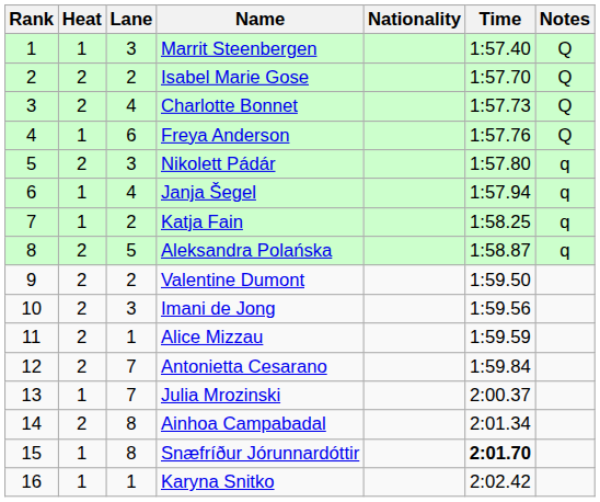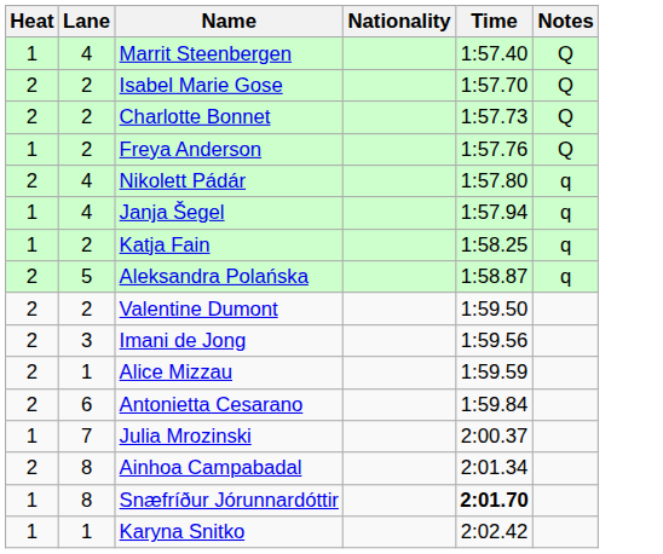 <table class="wikitable sortable" style="text-align:center">
 <tr>
-<th>Rank</th>
 <th>Heat</th>
 <th>Lane</th>
 <th>Name</th>
 <th>Nationality</th>
 <th>Time</th>
 <th>Notes</th>
 </tr>
 <tr bgcolor=ccffcc>
 <td>1</td>
-<td>1</td>
-<td>3</td>
+<td>4</td>
 <td align=left><a href='#'>Marrit Steenbergen</a></td>
 <td align=left></td>
 <td>1:57.40</td>
 <td>Q</td>
 </tr>
 <tr bgcolor=ccffcc>
 <td>2</td>
 <td>2</td>
-<td>2</td>
 <td align=left><a href='#'>Isabel Marie Gose</a></td>
 <td align=left></td>
 <td>1:57.70</td>
 <td>Q</td>
 </tr>
 <tr bgcolor=ccffcc>
-<td>3</td>
 <td>2</td>
-<td>4</td>
+<td>2</td>
 <td align=left><a href='#'>Charlotte Bonnet</a></td>
 <td align=left></td>
 <td>1:57.73</td>
 <td>Q</td>
 </tr>
 <tr bgcolor=ccffcc>
-<td>4</td>
 <td>1</td>
-<td>6</td>
+<td>2</td>
 <td align=left><a href='#'>Freya Anderson</a></td>
 <td align=left></td>
 <td>1:57.76</td>
 <td>Q</td>
 </tr>
 <tr bgcolor=ccffcc>
-<td>5</td>
 <td>2</td>
-<td>3</td>
+<td>4</td>
 <td align=left><a href='#'>Nikolett Pádár</a></td>
 <td align=left></td>
 <td>1:57.80</td>
 <td>q</td>
 </tr>
 <tr bgcolor=ccffcc>
-<td>6</td>
 <td>1</td>
 <td>4</td>
 <td align=left><a href='#'>Janja Šegel</a></td>
 <td align=left></td>
 <td>1:57.94</td>
 <td>q</td>
 </tr>
 <tr bgcolor=ccffcc>
-<td>7</td>
 <td>1</td>
 <td>2</td>
 <td align=left><a href='#'>Katja Fain</a></td>
 <td align=left></td>
 <td>1:58.25</td>
 <td>q</td>
 </tr>
 <tr bgcolor=ccffcc>
-<td>8</td>
 <td>2</td>
 <td>5</td>
 <td align=left><a href='#'>Aleksandra Polańska</a></td>
 <td align=left></td>
 <td>1:58.87</td>
 <td>q</td>
 </tr>
 <tr>
-<td>9</td>
 <td>2</td>
 <td>2</td>
 <td align=left><a href='#'>Valentine Dumont</a></td>
 <td align=left></td>
 <td>1:59.50</td>
 <td></td>
 </tr>
 <tr>
-<td>10</td>
 <td>2</td>
 <td>3</td>
 <td align=left><a href='#'>Imani de Jong</a></td>
 <td align=left></td>
 <td>1:59.56</td>
 <td></td>
 </tr>
 <tr>
-<td>11</td>
 <td>2</td>
 <td>1</td>
 <td align=left><a href='#'>Alice Mizzau</a></td>
 <td align=left></td>
 <td>1:59.59</td>
 <td></td>
 </tr>
 <tr>
-<td>12</td>
 <td>2</td>
-<td>7</td>
+<td>6</td>
 <td align=left><a href='#'>Antonietta Cesarano</a></td>
 <td align=left></td>
 <td>1:59.84</td>
 <td></td>
 </tr>
 <tr>
-<td>13</td>
 <td>1</td>
 <td>7</td>
 <td align=left><a href='#'>Julia Mrozinski</a></td>
 <td align=left></td>
 <td>2:00.37</td>
 <td></td>
 </tr>
 <tr>
-<td>14</td>
 <td>2</td>
 <td>8</td>
 <td align=left><a href='#'>Ainhoa Campabadal</a></td>
 <td align=left></td>
 <td>2:01.34</td>
 <td></td>
 </tr>
 <tr>
-<td>15</td>
 <td>1</td>
 <td>8</td>
 <td align=left><a href='#'>Snæfríður Jórunnardóttir</a></td>
 <td align=left></td>
 <td><strong>2:01.70</strong></td>
 <td></td>
 </tr>
 <tr>
-<td>16</td>
 <td>1</td>
 <td>1</td>
 <td align=left><a href='#'>Karyna Snitko</a></td>
 <td align=left></td>
 <td>2:02.42</td>
 <td></td>
 </tr>
 </table>
